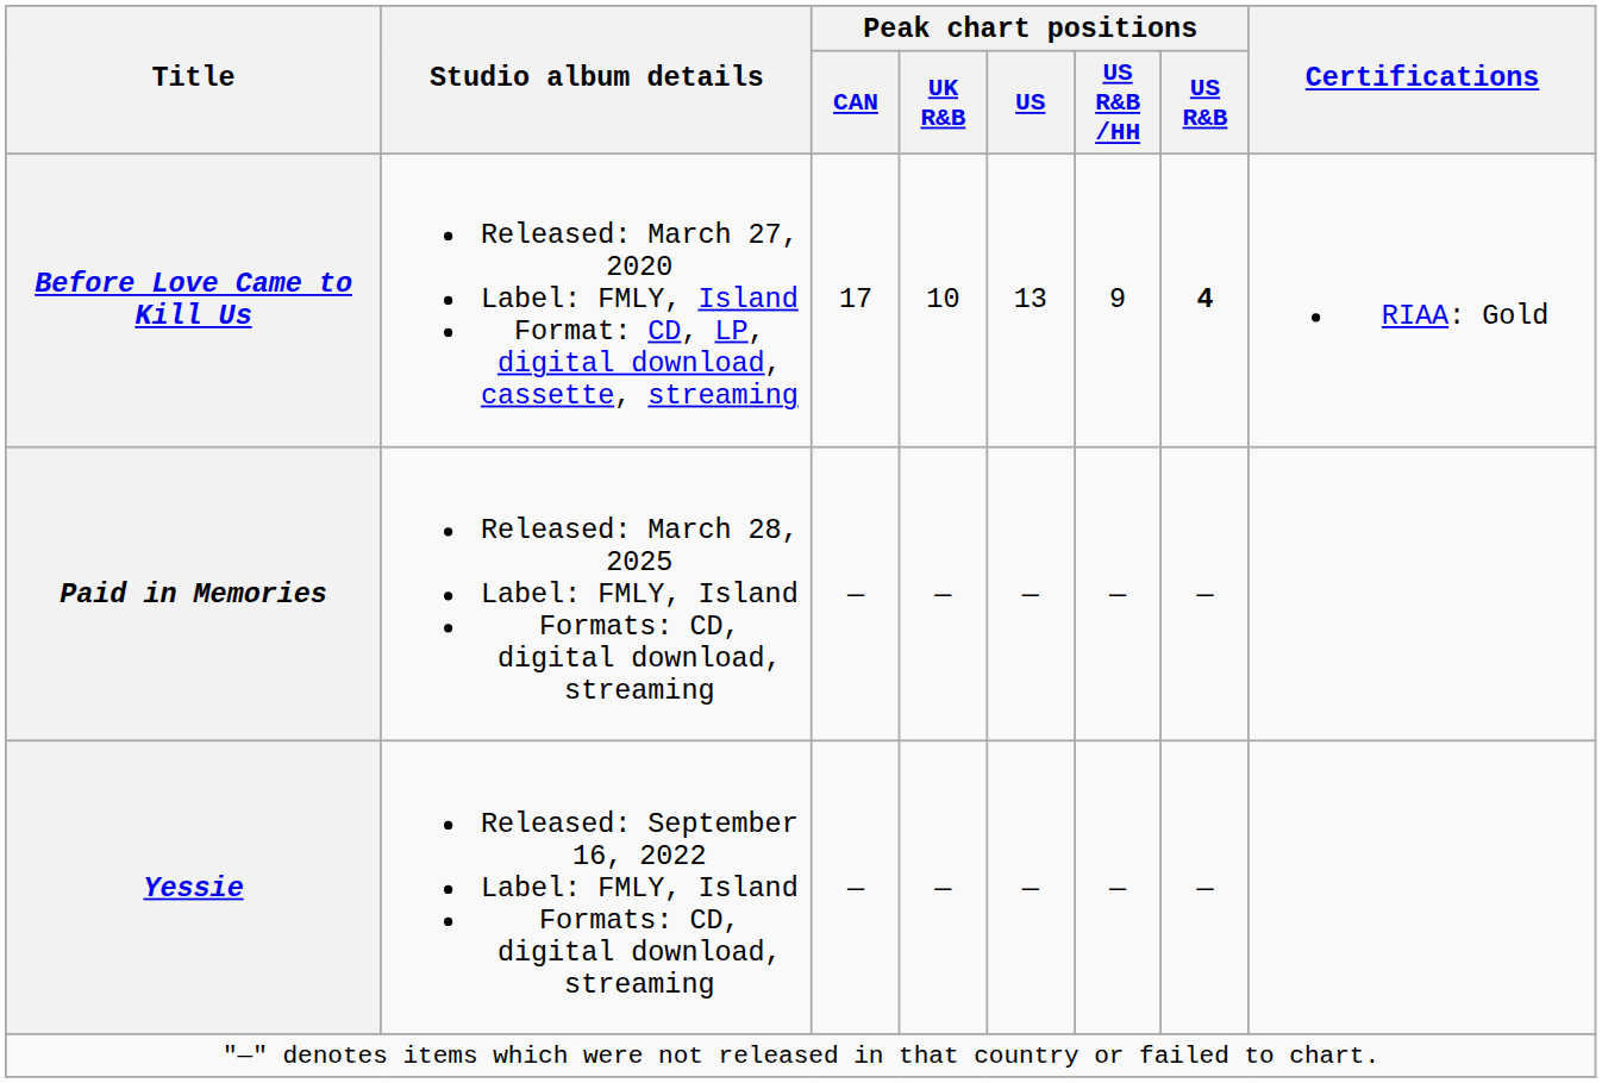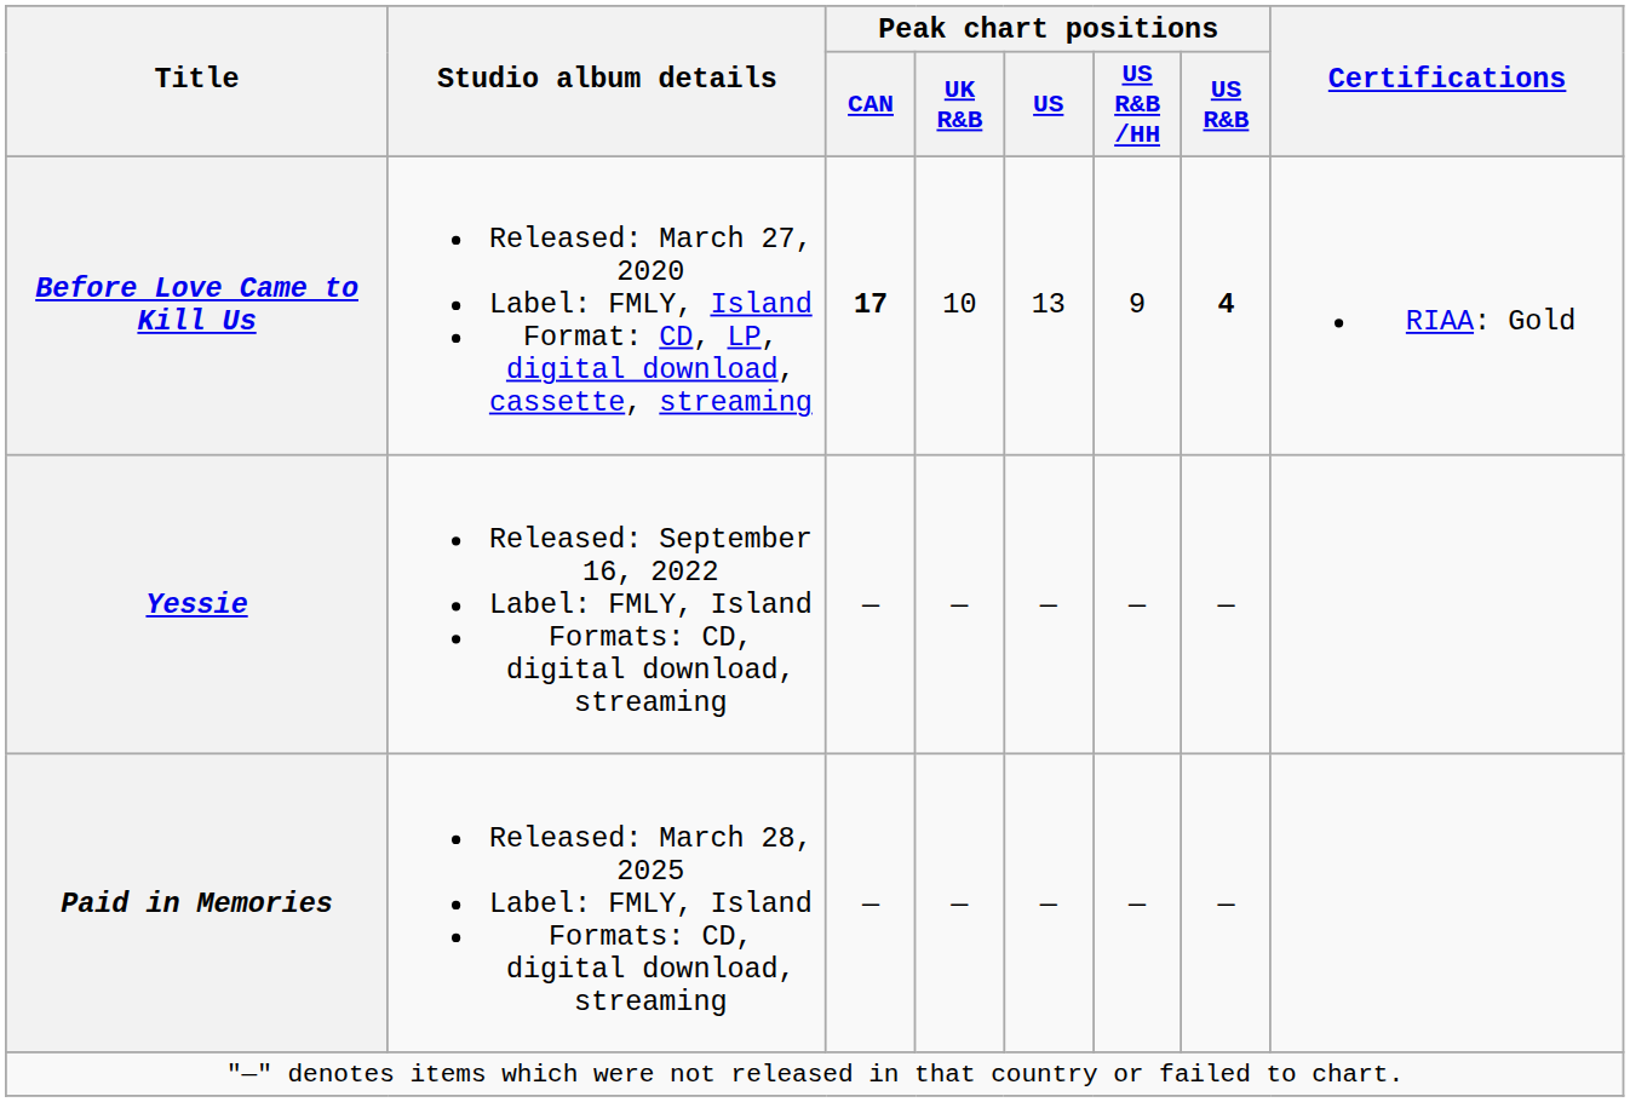 <table class="wikitable plainrowheaders" style="text-align:center;">
 <tr>
 <th scope="col" rowspan="2" style="width:13em;">Title</th>
 <th scope="col" rowspan="2" style="width:15em;">Studio album details</th>
 <th scope="col" colspan="5">Peak chart positions</th>
 <th scope="col" rowspan="2" style="width:12em;"><a href='#'>Certifications</a></th>
 </tr>
 <tr>
 <th scope="col" style="width:3em;font-size:90%;"><a href='#'>CAN</a><br></th>
 <th scope="col" style="width:3em;font-size:90%;"><a href='#'>UK<br>R&B</a><br></th>
 <th scope="col" style="width:3em;font-size:90%;"><a href='#'>US</a><br></th>
 <th scope="col" style="width:3em;font-size:90%;"><a href='#'>US<br>R&B<br>/HH</a><br></th>
 <th scope="col" style="width:3em;font-size:90%;"><a href='#'>US<br>R&B</a><br></th>
 </tr>
 <tr>
 <th scope="row"><em><a href='#'>Before Love Came to Kill Us</a></em></th>
 <td><br><ul><li>Released: March 27, 2020</li><li>Label: FMLY, <a href='#'>Island</a></li><li>Format: <a href='#'>CD</a>, <a href='#'>LP</a>, <a href='#'>digital download</a>, <a href='#'>cassette</a>, <a href='#'>streaming</a></li></ul></td>
-<td>17</td>
+<td><strong>17</strong></td>
 <td>10</td>
 <td>13</td>
 <td>9</td>
 <td><strong>4</strong></td>
 <td><br><ul><li><a href='#'>RIAA</a>: Gold</li></ul></td>
+</tr>
+<tr>
+<th scope="row"><em><a href='#'>Yessie</a></em></th>
+<td><br><ul><li>Released: September 16, 2022</li><li>Label: FMLY, Island</li><li>Formats: CD, digital download, streaming</li></ul></td>
+<td>—</td>
+<td>—</td>
+<td>—</td>
+<td>—</td>
+<td>—</td>
+<td></td>
 </tr>
 <tr>
 <th scope="row"><em>Paid in Memories</em></th>
 <td><br><ul><li>Released: March 28, 2025</li><li>Label: FMLY, Island</li><li>Formats: CD, digital download, streaming</li></ul></td>
 <td>—</td>
 <td>—</td>
 <td>—</td>
 <td>—</td>
 <td>—</td>
 <td></td>
 </tr>
 <tr>
-<th scope="row"><em><a href='#'>Yessie</a></em></th>
-<td><br><ul><li>Released: September 16, 2022</li><li>Label: FMLY, Island</li><li>Formats: CD, digital download, streaming</li></ul></td>
-<td>—</td>
-<td>—</td>
-<td>—</td>
-<td>—</td>
-<td>—</td>
-<td></td>
-</tr>
-<tr>
 <td colspan="8" style="font-size:90%;">"—" denotes items which were not released in that country or failed to chart.</td>
 </tr>
 </table>
